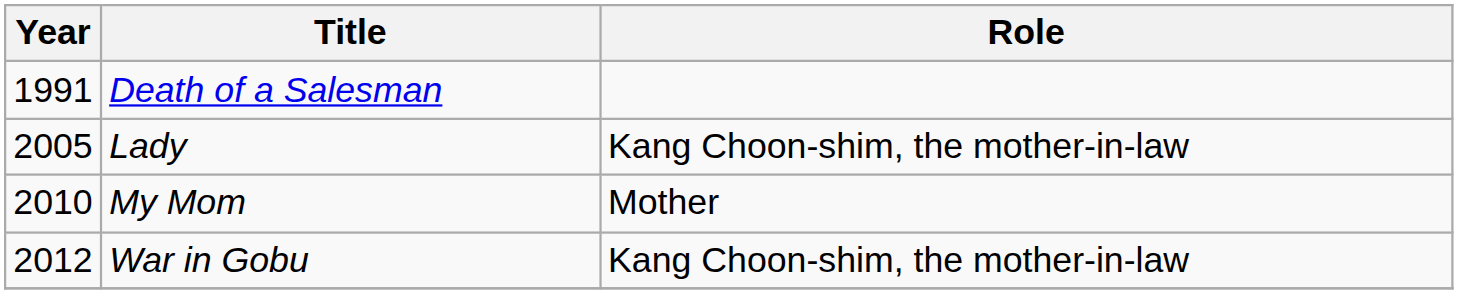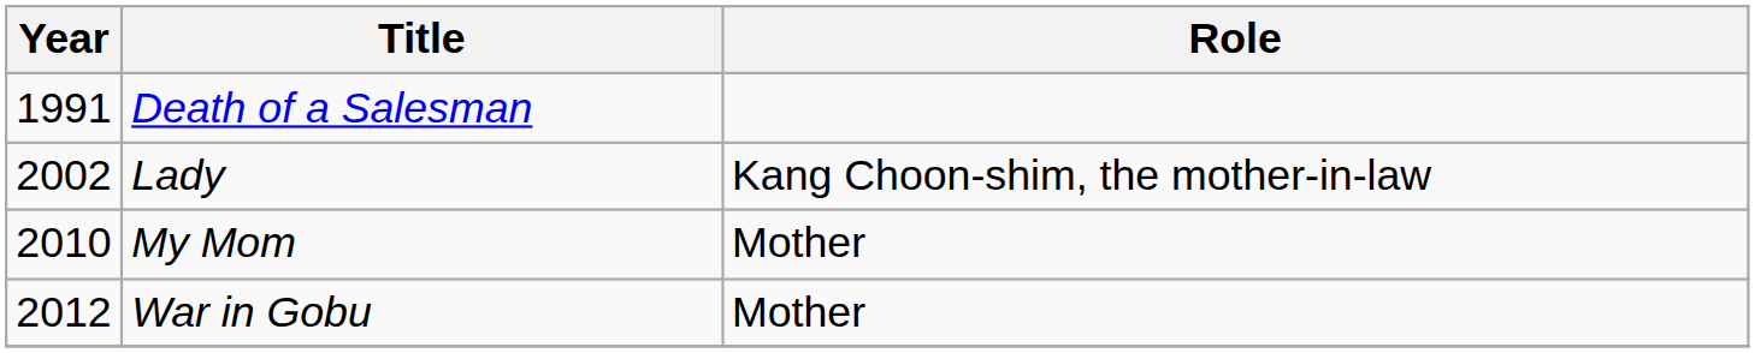 <table class="wikitable" style="width:650px">
 <tr>
 <th width=10>Year</th>
 <th>Title</th>
 <th>Role</th>
 </tr>
 <tr>
 <td>1991</td>
 <td><em><a href='#'>Death of a Salesman</a></em></td>
 <td></td>
 </tr>
 <tr>
-<td>2005</td>
+<td>2002</td>
 <td><em>Lady</em></td>
 <td>Kang Choon-shim, the mother-in-law</td>
 </tr>
 <tr>
 <td>2010</td>
 <td><em>My Mom</em> </td>
 <td>Mother</td>
 </tr>
 <tr>
 <td>2012</td>
 <td><em>War in Gobu</em></td>
-<td>Kang Choon-shim, the mother-in-law</td>
+<td>Mother</td>
 </tr>
 <tr>
 </tr>
 </table>
